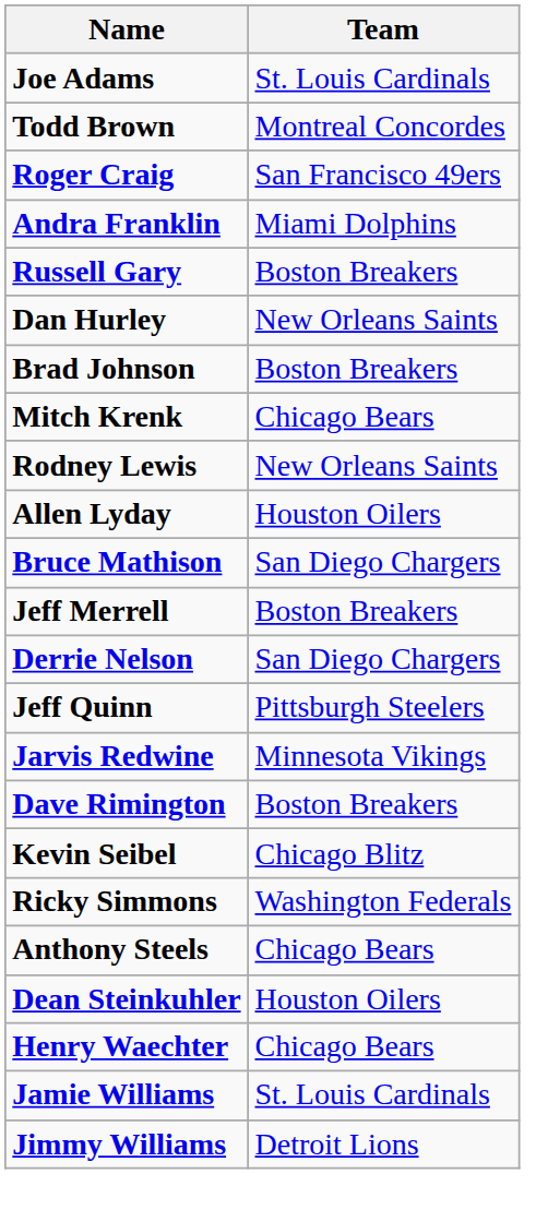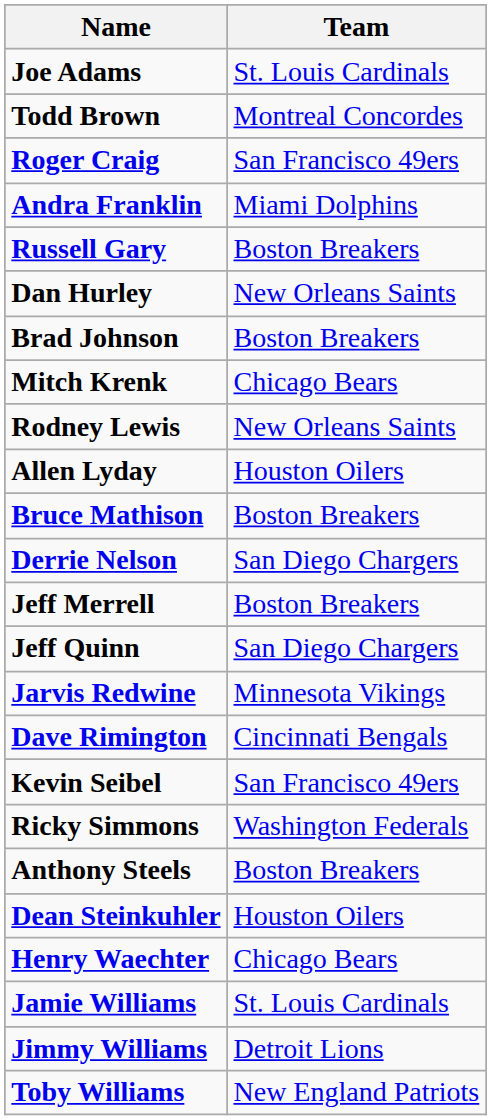 <table class="wikitable">
 <tr>
 <th>Name</th>
 <th>Team</th>
 </tr>
 <tr>
 <td><strong>Joe Adams</strong></td>
 <td><a href='#'>St. Louis Cardinals</a></td>
 </tr>
 <tr>
 <td><strong>Todd Brown</strong></td>
 <td><a href='#'>Montreal Concordes</a></td>
 </tr>
 <tr>
 <td><strong><a href='#'>Roger Craig</a></strong></td>
 <td><a href='#'>San Francisco 49ers</a></td>
 </tr>
 <tr>
 <td><strong><a href='#'>Andra Franklin</a></strong></td>
 <td><a href='#'>Miami Dolphins</a></td>
 </tr>
 <tr>
 <td><strong><a href='#'>Russell Gary</a></strong></td>
 <td><a href='#'>Boston Breakers</a></td>
 </tr>
 <tr>
 <td><strong>Dan Hurley</strong></td>
 <td><a href='#'>New Orleans Saints</a></td>
 </tr>
 <tr>
 <td><strong>Brad Johnson</strong></td>
 <td><a href='#'>Boston Breakers</a></td>
 </tr>
 <tr>
 <td><strong>Mitch Krenk</strong></td>
 <td><a href='#'>Chicago Bears</a></td>
 </tr>
 <tr>
 <td><strong>Rodney Lewis</strong></td>
 <td><a href='#'>New Orleans Saints</a></td>
 </tr>
 <tr>
 <td><strong>Allen Lyday</strong></td>
 <td><a href='#'>Houston Oilers</a></td>
 </tr>
 <tr>
 <td><strong><a href='#'>Bruce Mathison</a></strong></td>
+<td><a href='#'>Boston Breakers</a></td>
+</tr>
+<tr>
+<td><strong><a href='#'>Derrie Nelson</a></strong></td>
 <td><a href='#'>San Diego Chargers</a></td>
 </tr>
 <tr>
 <td><strong>Jeff Merrell</strong></td>
 <td><a href='#'>Boston Breakers</a></td>
 </tr>
 <tr>
-<td><strong><a href='#'>Derrie Nelson</a></strong></td>
+<td><strong>Jeff Quinn</strong></td>
 <td><a href='#'>San Diego Chargers</a></td>
-</tr>
-<tr>
-<td><strong>Jeff Quinn</strong></td>
-<td><a href='#'>Pittsburgh Steelers</a></td>
 </tr>
 <tr>
 <td><strong><a href='#'>Jarvis Redwine</a></strong></td>
 <td><a href='#'>Minnesota Vikings</a></td>
 </tr>
 <tr>
 <td><strong><a href='#'>Dave Rimington</a></strong></td>
-<td><a href='#'>Boston Breakers</a></td>
+<td><a href='#'>Cincinnati Bengals</a></td>
 </tr>
 <tr>
 <td><strong>Kevin Seibel</strong></td>
-<td><a href='#'>Chicago Blitz</a></td>
+<td><a href='#'>San Francisco 49ers</a></td>
 </tr>
 <tr>
 <td><strong>Ricky Simmons</strong></td>
 <td><a href='#'>Washington Federals</a></td>
 </tr>
 <tr>
 <td><strong>Anthony Steels</strong></td>
-<td><a href='#'>Chicago Bears</a></td>
+<td><a href='#'>Boston Breakers</a></td>
 </tr>
 <tr>
 <td><strong><a href='#'>Dean Steinkuhler</a></strong></td>
 <td><a href='#'>Houston Oilers</a></td>
 </tr>
 <tr>
 <td><strong><a href='#'>Henry Waechter</a></strong></td>
 <td><a href='#'>Chicago Bears</a></td>
 </tr>
 <tr>
 <td><strong><a href='#'>Jamie Williams</a></strong></td>
 <td><a href='#'>St. Louis Cardinals</a></td>
 </tr>
 <tr>
 <td><strong><a href='#'>Jimmy Williams</a></strong></td>
 <td><a href='#'>Detroit Lions</a></td>
 </tr>
+<tr>
+<td><strong><a href='#'>Toby Williams</a></strong></td>
+<td><a href='#'>New England Patriots</a></td>
+</tr>
 </table>
